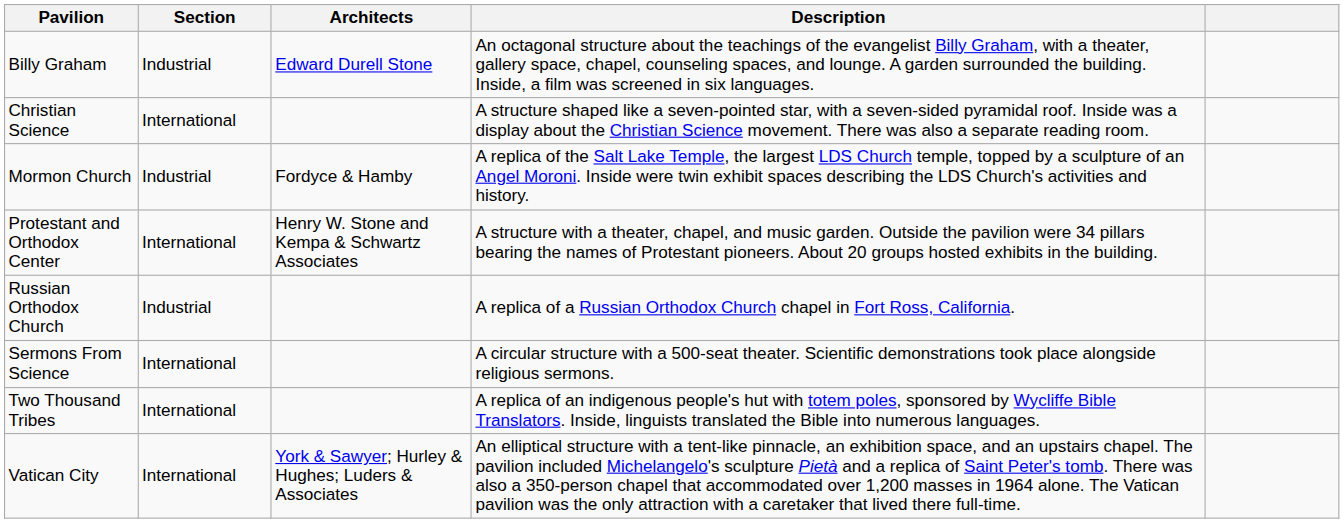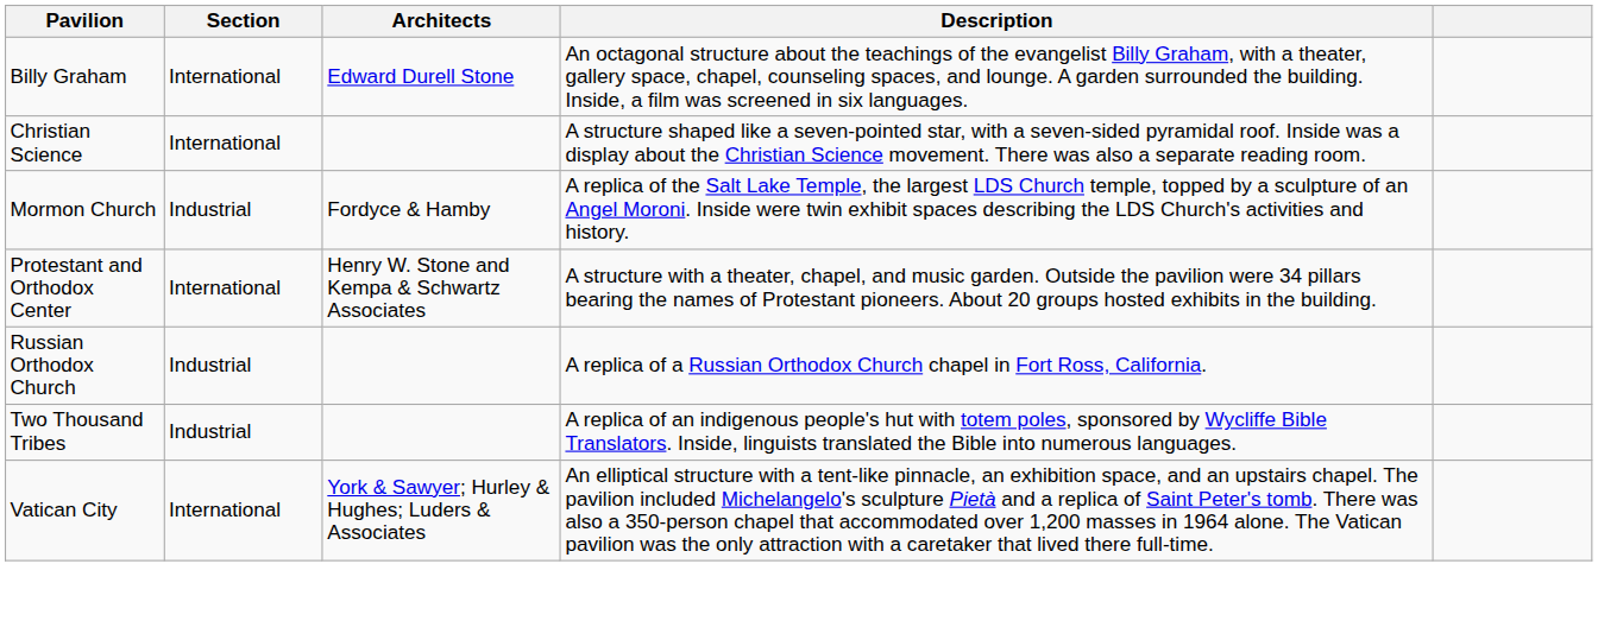 <table class="wikitable sortable collapsible">
 <tr>
 <th scope="col" width="10%">Pavilion</th>
 <th scope="col" width="10%">Section</th>
 <th scope="col" width="15%">Architects</th>
 <th scope="col" width="55%" class="unsortable">Description</th>
 <th scope="col" width="10%" class="unsortable"></th>
 </tr>
 <tr>
 <td>Billy Graham</td>
-<td>Industrial</td>
+<td>International</td>
 <td><a href='#'>Edward Durell Stone</a></td>
 <td>An octagonal structure about the teachings of the evangelist <a href='#'>Billy Graham</a>, with a theater, gallery space, chapel, counseling spaces, and lounge. A garden surrounded the building. Inside, a film was screened in six languages.</td>
 <td></td>
 </tr>
 <tr>
 <td>Christian Science</td>
 <td>International</td>
 <td></td>
 <td>A structure shaped like a seven-pointed star, with a seven-sided pyramidal roof. Inside was a display about the <a href='#'>Christian Science</a> movement. There was also a separate reading room.</td>
 <td></td>
 </tr>
 <tr>
 <td>Mormon Church</td>
 <td>Industrial</td>
 <td>Fordyce & Hamby</td>
 <td>A replica of the <a href='#'>Salt Lake Temple</a>, the largest <a href='#'>LDS Church</a> temple, topped by a sculpture of an <a href='#'>Angel Moroni</a>. Inside were twin exhibit spaces describing the LDS Church's activities and history.</td>
 <td></td>
 </tr>
 <tr>
 <td>Protestant and Orthodox Center</td>
 <td>International</td>
 <td>Henry W. Stone and Kempa & Schwartz Associates</td>
 <td>A structure with a theater, chapel, and music garden. Outside the pavilion were 34 pillars bearing the names of Protestant pioneers. About 20 groups hosted exhibits in the building.</td>
 <td></td>
 </tr>
 <tr>
 <td>Russian Orthodox Church</td>
 <td>Industrial</td>
 <td></td>
 <td>A replica of a <a href='#'>Russian Orthodox Church</a> chapel in <a href='#'>Fort Ross, California</a>.</td>
 <td></td>
 </tr>
 <tr>
-<td>Sermons From Science</td>
-<td>International</td>
-<td></td>
-<td>A circular structure with a 500-seat theater. Scientific demonstrations took place alongside religious sermons.</td>
-<td></td>
-</tr>
-<tr>
 <td>Two Thousand Tribes</td>
-<td>International</td>
+<td>Industrial</td>
 <td></td>
 <td>A replica of an indigenous people's hut with <a href='#'>totem poles</a>, sponsored by <a href='#'>Wycliffe Bible Translators</a>. Inside, linguists translated the Bible into numerous languages.</td>
 <td></td>
 </tr>
 <tr>
 <td>Vatican City</td>
 <td>International</td>
 <td><a href='#'>York & Sawyer</a>; Hurley & Hughes; Luders & Associates</td>
 <td>An elliptical structure with a tent-like pinnacle, an exhibition space, and an upstairs chapel. The pavilion included <a href='#'>Michelangelo</a>'s sculpture <em><a href='#'>Pietà</a></em> and a replica of <a href='#'>Saint Peter's tomb</a>. There was also a 350-person chapel that accommodated over 1,200 masses in 1964 alone. The Vatican pavilion was the only attraction with a caretaker that lived there full-time.</td>
 <td></td>
 </tr>
 </table>
